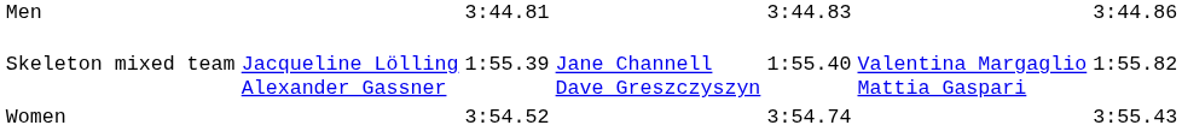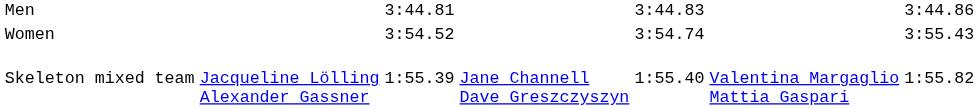 <table>
 <tr>
 <td>Men<br></td>
 <td></td>
 <td>3:44.81</td>
 <td></td>
 <td>3:44.83</td>
 <td></td>
 <td>3:44.86</td>
 </tr>
 <tr>
+<td>Women<br></td>
+<td></td>
+<td>3:54.52</td>
+<td></td>
+<td>3:54.74</td>
+<td></td>
+<td>3:55.43</td>
+</tr>
+<tr>
 <td>Skeleton mixed team<br></td>
 <td><br><a href='#'>Jacqueline Lölling</a><br><a href='#'>Alexander Gassner</a></td>
 <td>1:55.39</td>
 <td><br><a href='#'>Jane Channell</a><br><a href='#'>Dave Greszczyszyn</a></td>
 <td>1:55.40</td>
 <td><br><a href='#'>Valentina Margaglio</a><br><a href='#'>Mattia Gaspari</a></td>
 <td>1:55.82</td>
 </tr>
-<tr>
-<td>Women<br></td>
-<td></td>
-<td>3:54.52</td>
-<td></td>
-<td>3:54.74</td>
-<td></td>
-<td>3:55.43</td>
-</tr>
 </table>
